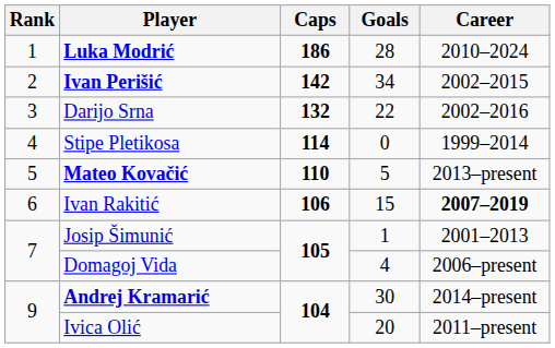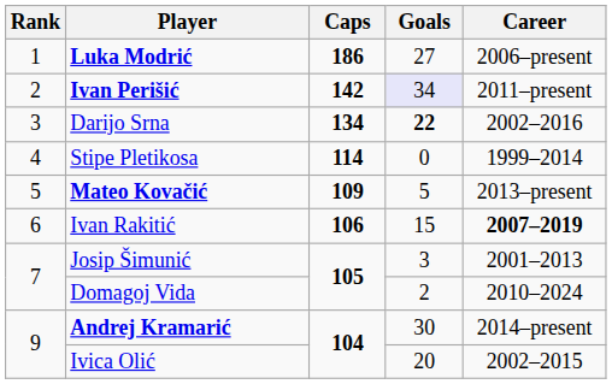 <table class="wikitable sortable" style="text-align: center;">
 <tr>
 <th width=30px>Rank</th>
 <th class="unsortable" style="width:175px;">Player</th>
 <th width=50px>Caps</th>
 <th width=50px>Goals</th>
 <th class="unsortable" style="width:100px;">Career</th>
 </tr>
 <tr>
 <td>1</td>
 <td style="text-align: left;"><strong><a href='#'>Luka Modrić</a></strong></td>
 <td><strong>186</strong></td>
-<td>28</td>
-<td>2010–2024</td>
+<td>27</td>
+<td>2006–present</td>
 </tr>
 <tr>
 <td>2</td>
 <td style="text-align: left;"><strong><a href='#'>Ivan Perišić</a></strong></td>
 <td><strong>142</strong></td>
-<td>34</td>
-<td>2002–2015</td>
+<td style="background: lavender;">34</td>
+<td>2011–present</td>
 </tr>
 <tr>
 <td>3</td>
 <td style="text-align: left;"><a href='#'>Darijo Srna</a></td>
-<td><strong>132</strong></td>
-<td>22</td>
+<td><strong>134</strong></td>
+<td><strong>22</strong></td>
 <td>2002–2016</td>
 </tr>
 <tr>
 <td>4</td>
 <td style="text-align: left;"><a href='#'>Stipe Pletikosa</a></td>
 <td><strong>114</strong></td>
 <td>0</td>
 <td>1999–2014</td>
 </tr>
 <tr>
 <td>5</td>
 <td style="text-align: left;"><strong><a href='#'>Mateo Kovačić</a></strong></td>
-<td><strong>110</strong></td>
+<td><strong>109</strong></td>
 <td>5</td>
 <td>2013–present</td>
 </tr>
 <tr>
 <td>6</td>
 <td style="text-align: left;"><a href='#'>Ivan Rakitić</a></td>
 <td><strong>106</strong></td>
 <td>15</td>
 <td><strong>2007–2019</strong></td>
 </tr>
 <tr>
 <td rowspan="2">7</td>
 <td style="text-align: left;"><a href='#'>Josip Šimunić</a></td>
 <td rowspan="2"><strong>105</strong></td>
-<td>1</td>
+<td>3</td>
 <td>2001–2013</td>
 </tr>
 <tr>
 <td style="text-align: left;"><a href='#'>Domagoj Vida</a></td>
-<td>4</td>
-<td>2006–present</td>
+<td>2</td>
+<td>2010–2024</td>
 </tr>
 <tr>
 <td rowspan="2">9</td>
 <td style="text-align: left;"><strong><a href='#'>Andrej Kramarić</a></strong></td>
 <td rowspan="2"><strong>104</strong></td>
 <td>30</td>
 <td>2014–present</td>
 </tr>
 <tr>
 <td style="text-align: left;"><a href='#'>Ivica Olić</a></td>
 <td>20</td>
-<td>2011–present</td>
+<td>2002–2015</td>
 </tr>
 </table>
